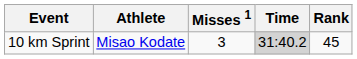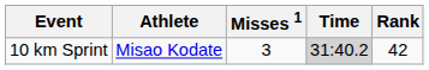 <table class="wikitable" style="font-size:90%">
 <tr>
 <th>Event</th>
 <th>Athlete</th>
 <th>Misses <sup>1</sup></th>
 <th>Time</th>
 <th>Rank</th>
 </tr>
 <tr>
 <td>10 km Sprint</td>
 <td><a href='#'>Misao Kodate</a></td>
 <td align="center">3</td>
 <td align="center" style="background: lightgrey;">31:40.2</td>
-<td align="center">45</td>
+<td align="center">42</td>
 </tr>
 </table>
